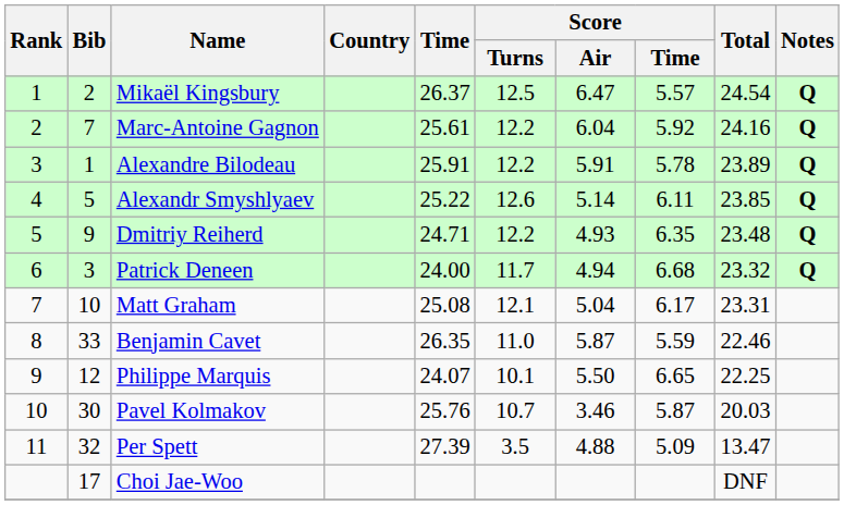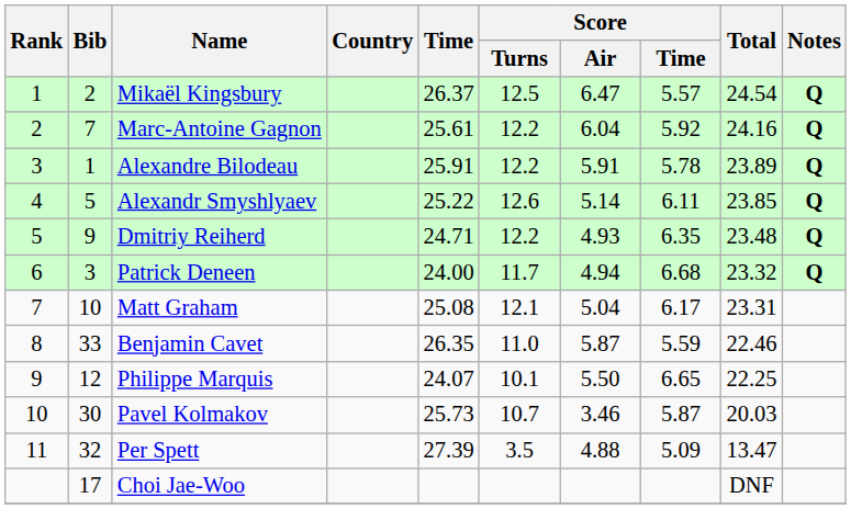 <table class="wikitable sortable" style="text-align:center">
 <tr>
 <th rowspan=2>Rank</th>
 <th rowspan=2>Bib</th>
 <th rowspan=2>Name</th>
 <th rowspan=2>Country</th>
 <th rowspan=2>Time</th>
 <th colspan=3>Score</th>
 <th rowspan=2>Total</th>
 <th rowspan=2>Notes</th>
 </tr>
 <tr>
 <th width=50>Turns</th>
 <th width=50>Air</th>
 <th width=50>Time</th>
 </tr>
 <tr bgcolor="#ccffcc">
 <td>1</td>
 <td>2</td>
 <td align=left><a href='#'>Mikaël Kingsbury</a></td>
 <td align=left></td>
 <td>26.37</td>
 <td>12.5</td>
 <td>6.47</td>
 <td>5.57</td>
 <td>24.54</td>
 <td><strong>Q</strong></td>
 </tr>
 <tr bgcolor="#ccffcc">
 <td>2</td>
 <td>7</td>
 <td align=left><a href='#'>Marc-Antoine Gagnon</a></td>
 <td align=left></td>
 <td>25.61</td>
 <td>12.2</td>
 <td>6.04</td>
 <td>5.92</td>
 <td>24.16</td>
 <td><strong>Q</strong></td>
 </tr>
 <tr bgcolor="#ccffcc">
 <td>3</td>
 <td>1</td>
 <td align=left><a href='#'>Alexandre Bilodeau</a></td>
 <td align=left></td>
 <td>25.91</td>
 <td>12.2</td>
 <td>5.91</td>
 <td>5.78</td>
 <td>23.89</td>
 <td><strong>Q</strong></td>
 </tr>
 <tr bgcolor="#ccffcc">
 <td>4</td>
 <td>5</td>
 <td align=left><a href='#'>Alexandr Smyshlyaev</a></td>
 <td align=left></td>
 <td>25.22</td>
 <td>12.6</td>
 <td>5.14</td>
 <td>6.11</td>
 <td>23.85</td>
 <td><strong>Q</strong></td>
 </tr>
 <tr bgcolor="#ccffcc">
 <td>5</td>
 <td>9</td>
 <td align=left><a href='#'>Dmitriy Reiherd</a></td>
 <td align=left></td>
 <td>24.71</td>
 <td>12.2</td>
 <td>4.93</td>
 <td>6.35</td>
 <td>23.48</td>
 <td><strong>Q</strong></td>
 </tr>
 <tr bgcolor="#ccffcc">
 <td>6</td>
 <td>3</td>
 <td align=left><a href='#'>Patrick Deneen</a></td>
 <td align=left></td>
 <td>24.00</td>
 <td>11.7</td>
 <td>4.94</td>
 <td>6.68</td>
 <td>23.32</td>
 <td><strong>Q</strong></td>
 </tr>
 <tr>
 <td>7</td>
 <td>10</td>
 <td align=left><a href='#'>Matt Graham</a></td>
 <td align=left></td>
 <td>25.08</td>
 <td>12.1</td>
 <td>5.04</td>
 <td>6.17</td>
 <td>23.31</td>
 <td></td>
 </tr>
 <tr>
 <td>8</td>
 <td>33</td>
 <td align=left><a href='#'>Benjamin Cavet</a></td>
 <td align=left></td>
 <td>26.35</td>
 <td>11.0</td>
 <td>5.87</td>
 <td>5.59</td>
 <td>22.46</td>
 <td></td>
 </tr>
 <tr>
 <td>9</td>
 <td>12</td>
 <td align=left><a href='#'>Philippe Marquis</a></td>
 <td align=left></td>
 <td>24.07</td>
 <td>10.1</td>
 <td>5.50</td>
 <td>6.65</td>
 <td>22.25</td>
 <td></td>
 </tr>
 <tr>
 <td>10</td>
 <td>30</td>
 <td align=left><a href='#'>Pavel Kolmakov</a></td>
 <td align=left></td>
-<td>25.76</td>
+<td>25.73</td>
 <td>10.7</td>
 <td>3.46</td>
 <td>5.87</td>
 <td>20.03</td>
 <td></td>
 </tr>
 <tr>
 <td>11</td>
 <td>32</td>
 <td align=left><a href='#'>Per Spett</a></td>
 <td align=left></td>
 <td>27.39</td>
 <td>3.5</td>
 <td>4.88</td>
 <td>5.09</td>
 <td>13.47</td>
 <td></td>
 </tr>
 <tr>
 <td></td>
 <td>17</td>
 <td align=left><a href='#'>Choi Jae-Woo</a></td>
 <td align=left></td>
 <td></td>
 <td></td>
 <td></td>
 <td></td>
 <td>DNF</td>
 <td></td>
 </tr>
 <tr>
 </tr>
 </table>
